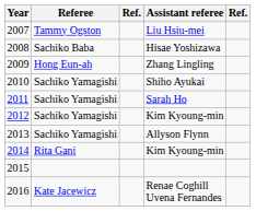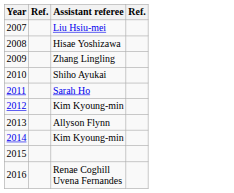 <table class="wikitable">
 <tr>
 <th>Year</th>
-<th>Referee</th>
 <th>Ref.</th>
 <th>Assistant referee</th>
 <th>Ref.</th>
 </tr>
 <tr>
 <td>2007</td>
-<td> <a href='#'>Tammy Ogston</a></td>
 <td></td>
 <td> <a href='#'>Liu Hsiu-mei</a></td>
 <td></td>
 </tr>
 <tr>
 <td>2008</td>
-<td> Sachiko Baba</td>
 <td></td>
 <td> Hisae Yoshizawa</td>
 <td></td>
 </tr>
 <tr>
 <td>2009</td>
-<td> <a href='#'>Hong Eun-ah</a></td>
 <td></td>
 <td> Zhang Lingling</td>
 <td></td>
 </tr>
 <tr>
 <td>2010</td>
-<td> Sachiko Yamagishi</td>
 <td></td>
 <td> Shiho Ayukai</td>
 <td></td>
 </tr>
 <tr>
 <td><a href='#'>2011</a></td>
-<td> Sachiko Yamagishi</td>
 <td></td>
 <td> <a href='#'>Sarah Ho</a></td>
 <td></td>
 </tr>
 <tr>
 <td><a href='#'>2012</a></td>
-<td> Sachiko Yamagishi</td>
 <td></td>
 <td> Kim Kyoung-min</td>
 <td></td>
 </tr>
 <tr>
 <td>2013</td>
-<td> Sachiko Yamagishi</td>
 <td></td>
 <td> Allyson Flynn</td>
 <td></td>
 </tr>
 <tr>
 <td><a href='#'>2014</a></td>
-<td> <a href='#'>Rita Gani</a></td>
 <td></td>
 <td> Kim Kyoung-min</td>
 <td></td>
 </tr>
 <tr>
 <td>2015</td>
 <td></td>
 <td></td>
 <td></td>
-<td></td>
 </tr>
 <tr>
 <td>2016</td>
-<td> <a href='#'>Kate Jacewicz</a></td>
 <td></td>
 <td> Renae Coghill<br> Uvena Fernandes</td>
 <td></td>
 </tr>
 </table>
